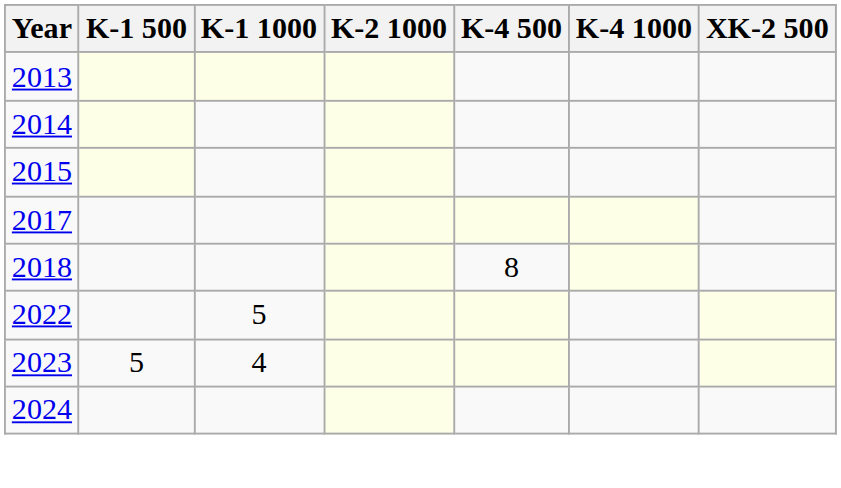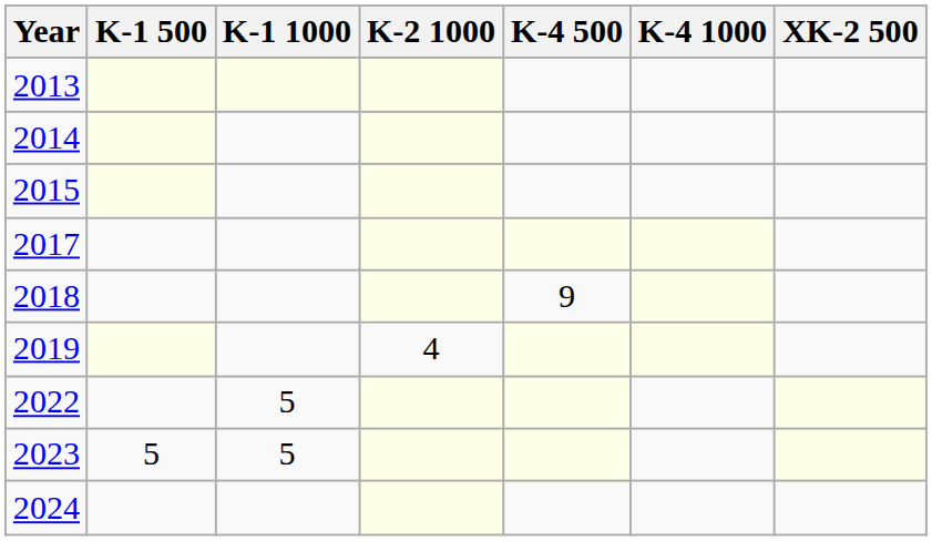 <table class="wikitable" style="text-align:center;">
 <tr>
 <th>Year</th>
 <th>K-1 500</th>
 <th>K-1 1000</th>
 <th>K-2 1000</th>
 <th>K-4 500</th>
 <th>K-4 1000</th>
 <th>XK-2 500</th>
 </tr>
 <tr>
 <td><a href='#'>2013</a></td>
 <td style="background:#fdffe7"></td>
 <td style="background:#fdffe7"></td>
 <td style="background:#fdffe7"></td>
 <td></td>
 <td></td>
 <td></td>
 </tr>
 <tr>
 <td><a href='#'>2014</a></td>
 <td style="background:#fdffe7"></td>
 <td></td>
 <td style="background:#fdffe7"></td>
 <td></td>
 <td></td>
 <td></td>
 </tr>
 <tr>
 <td><a href='#'>2015</a></td>
 <td style="background:#fdffe7"></td>
 <td></td>
 <td style="background:#fdffe7"></td>
 <td></td>
 <td></td>
 <td></td>
 </tr>
 <tr>
 <td><a href='#'>2017</a></td>
 <td></td>
 <td></td>
 <td style="background:#fdffe7"></td>
 <td style="background:#fdffe7"></td>
 <td style="background:#fdffe7"></td>
 <td></td>
 </tr>
 <tr>
 <td><a href='#'>2018</a></td>
 <td></td>
 <td></td>
 <td style="background:#fdffe7"></td>
-<td>8</td>
+<td>9</td>
+<td style="background:#fdffe7"></td>
+<td></td>
+</tr>
+<tr>
+<td><a href='#'>2019</a></td>
+<td style="background:#fdffe7"></td>
+<td></td>
+<td>4</td>
+<td style="background:#fdffe7"></td>
 <td style="background:#fdffe7"></td>
 <td></td>
 </tr>
 <tr>
 <td><a href='#'>2022</a></td>
 <td></td>
 <td>5</td>
 <td style="background:#fdffe7"></td>
 <td style="background:#fdffe7"></td>
 <td></td>
 <td style="background:#fdffe7"></td>
 </tr>
 <tr>
 <td><a href='#'>2023</a></td>
 <td>5</td>
-<td>4</td>
+<td>5</td>
 <td style="background:#fdffe7"></td>
 <td style="background:#fdffe7"></td>
 <td></td>
 <td style="background:#fdffe7"></td>
 </tr>
 <tr>
 <td><a href='#'>2024</a></td>
 <td></td>
 <td></td>
 <td style="background:#fdffe7"></td>
 <td></td>
 <td></td>
 <td></td>
 </tr>
 </table>
